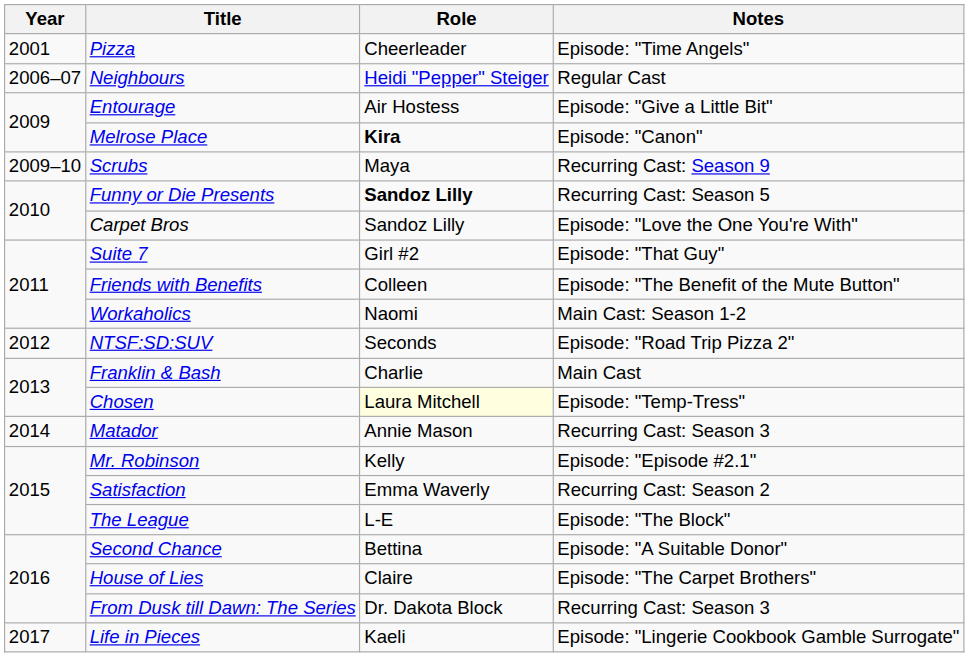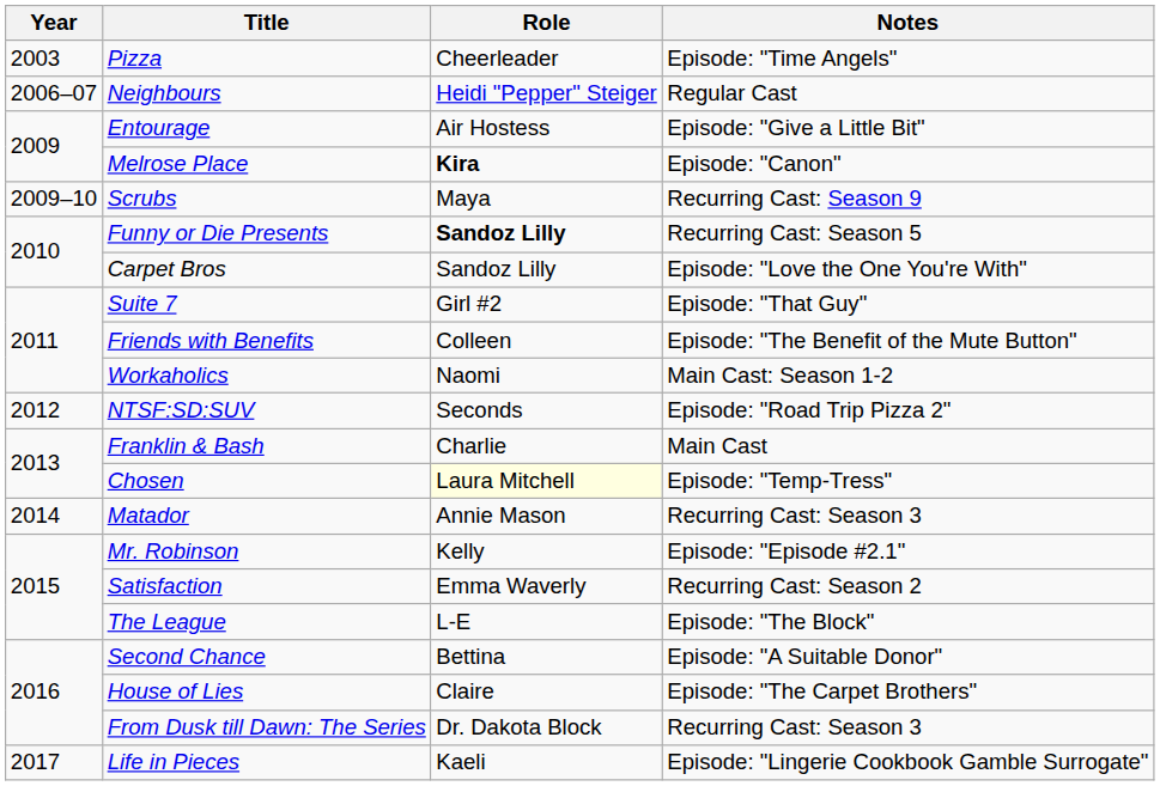 <table class="wikitable sortable">
 <tr>
 <th>Year</th>
 <th>Title</th>
 <th>Role</th>
 <th>Notes</th>
 </tr>
 <tr>
-<td>2001</td>
+<td>2003</td>
 <td><em><a href='#'>Pizza</a></em></td>
 <td>Cheerleader</td>
 <td>Episode: "Time Angels"</td>
 </tr>
 <tr>
 <td>2006–07</td>
 <td><em><a href='#'>Neighbours</a></em></td>
 <td><a href='#'>Heidi "Pepper" Steiger</a></td>
 <td>Regular Cast</td>
 </tr>
 <tr>
 <td rowspan=2>2009</td>
 <td><em><a href='#'>Entourage</a></em></td>
 <td>Air Hostess</td>
 <td>Episode: "Give a Little Bit"</td>
 </tr>
 <tr>
 <td><em><a href='#'>Melrose Place</a></em></td>
 <td><strong>Kira</strong></td>
 <td>Episode: "Canon"</td>
 </tr>
 <tr>
 <td>2009–10</td>
 <td><em><a href='#'>Scrubs</a></em></td>
 <td>Maya</td>
 <td>Recurring Cast: <a href='#'>Season 9</a></td>
 </tr>
 <tr>
 <td rowspan=2>2010</td>
 <td><em><a href='#'>Funny or Die Presents</a></em></td>
 <td><strong>Sandoz Lilly</strong></td>
 <td>Recurring Cast: Season 5</td>
 </tr>
 <tr>
 <td><em>Carpet Bros</em></td>
 <td>Sandoz Lilly</td>
 <td>Episode: "Love the One You're With"</td>
 </tr>
 <tr>
 <td rowspan=3>2011</td>
 <td><em><a href='#'>Suite 7</a></em></td>
 <td>Girl #2</td>
 <td>Episode: "That Guy"</td>
 </tr>
 <tr>
 <td><em><a href='#'>Friends with Benefits</a></em></td>
 <td>Colleen</td>
 <td>Episode: "The Benefit of the Mute Button"</td>
 </tr>
 <tr>
 <td><em><a href='#'>Workaholics</a></em></td>
 <td>Naomi</td>
 <td>Main Cast: Season 1-2</td>
 </tr>
 <tr>
 <td>2012</td>
 <td><em><a href='#'>NTSF:SD:SUV</a></em></td>
 <td>Seconds</td>
 <td>Episode: "Road Trip Pizza 2"</td>
 </tr>
 <tr>
 <td rowspan=2>2013</td>
 <td><em><a href='#'>Franklin & Bash</a></em></td>
 <td>Charlie</td>
 <td>Main Cast</td>
 </tr>
 <tr>
 <td><em><a href='#'>Chosen</a></em></td>
 <td style="background: lightyellow;">Laura Mitchell</td>
 <td>Episode: "Temp-Tress"</td>
 </tr>
 <tr>
 <td>2014</td>
 <td><em><a href='#'>Matador</a></em></td>
 <td>Annie Mason</td>
 <td>Recurring Cast: Season 3</td>
 </tr>
 <tr>
 <td rowspan=3>2015</td>
 <td><em><a href='#'>Mr. Robinson</a></em></td>
 <td>Kelly</td>
 <td>Episode: "Episode #2.1"</td>
 </tr>
 <tr>
 <td><em><a href='#'>Satisfaction</a></em></td>
 <td>Emma Waverly</td>
 <td>Recurring Cast: Season 2</td>
 </tr>
 <tr>
 <td><em><a href='#'>The League</a></em></td>
 <td>L-E</td>
 <td>Episode: "The Block"</td>
 </tr>
 <tr>
 <td rowspan=3>2016</td>
 <td><em><a href='#'>Second Chance</a></em></td>
 <td>Bettina</td>
 <td>Episode: "A Suitable Donor"</td>
 </tr>
 <tr>
 <td><em><a href='#'>House of Lies</a></em></td>
 <td>Claire</td>
 <td>Episode: "The Carpet Brothers"</td>
 </tr>
 <tr>
 <td><em><a href='#'>From Dusk till Dawn: The Series</a></em></td>
 <td>Dr. Dakota Block</td>
 <td>Recurring Cast: Season 3</td>
 </tr>
 <tr>
 <td>2017</td>
 <td><em><a href='#'>Life in Pieces</a></em></td>
 <td>Kaeli</td>
 <td>Episode: "Lingerie Cookbook Gamble Surrogate"</td>
 </tr>
 </table>
